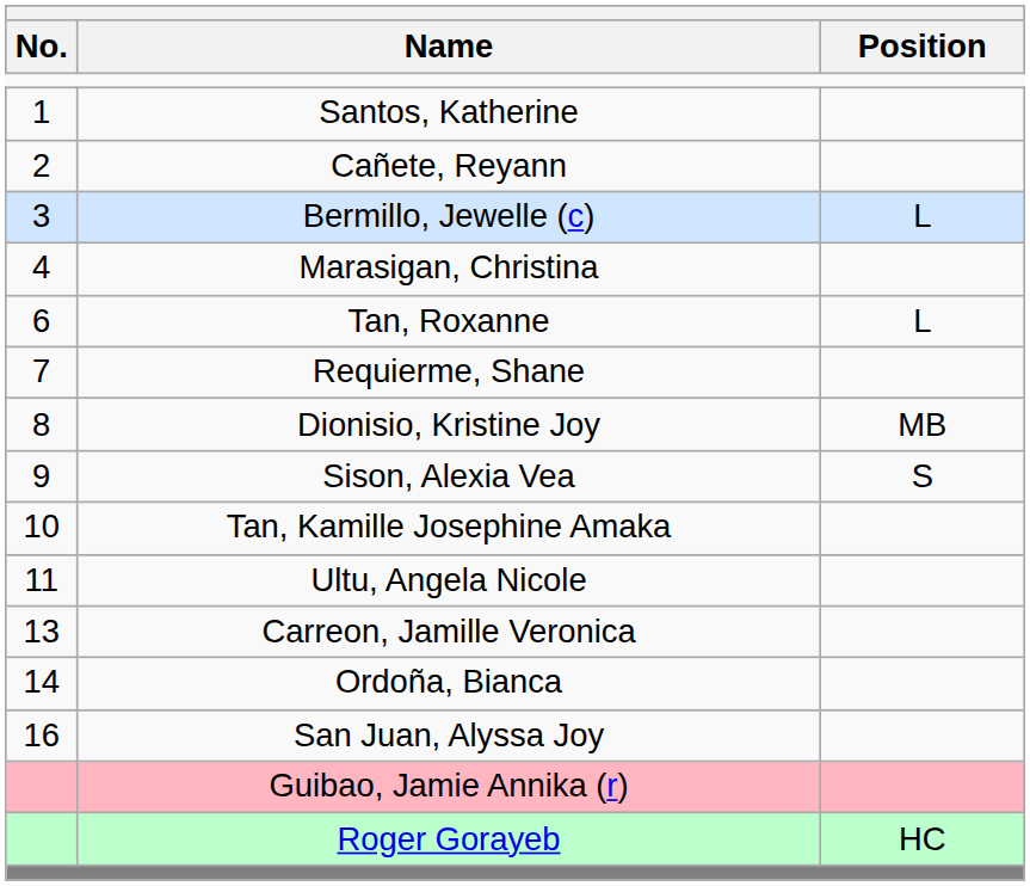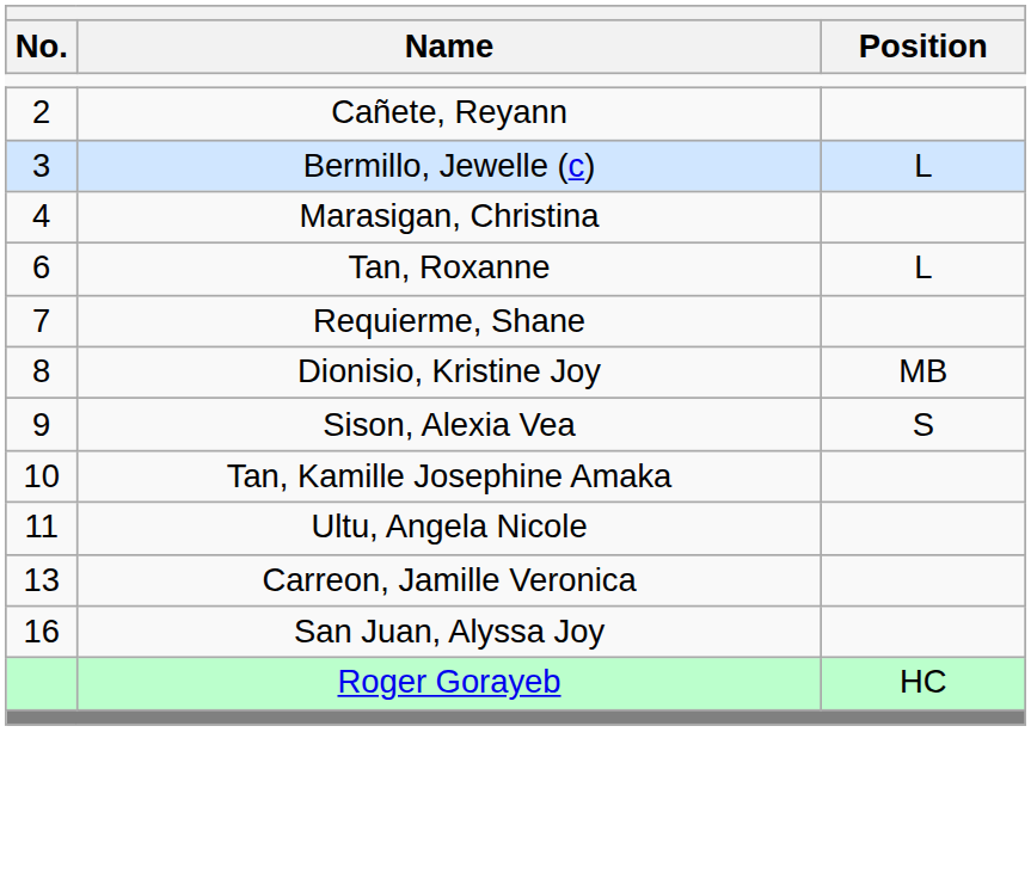 <table class='wikitable mw-collapsible mw-collapsed' style='text-align: center; width: 500px; border: none;'>
 <tr>
 <th style='text-align: left;' colspan=3></th>
 </tr>
 <tr>
 <th style='width: 7%;'>No.</th>
 <th>Name</th>
 <th style='width: 20%;'>Position</th>
 </tr>
 <tr>
 <td style='border: none;'></td>
-</tr>
-<tr>
-<td>1</td>
-<td>Santos, Katherine</td>
-<td></td>
 </tr>
 <tr>
 <td>2</td>
 <td>Cañete, Reyann</td>
 <td></td>
 </tr>
 <tr bgcolor=#D0E6FF>
 <td>3</td>
 <td>Bermillo, Jewelle (<a href='#'>c</a>)</td>
 <td>L</td>
 </tr>
 <tr>
 <td>4</td>
 <td>Marasigan, Christina</td>
 <td></td>
 </tr>
 <tr>
 <td>6</td>
 <td>Tan, Roxanne</td>
 <td>L</td>
 </tr>
 <tr>
 <td>7</td>
 <td>Requierme, Shane</td>
 <td></td>
 </tr>
 <tr>
 <td>8</td>
 <td>Dionisio, Kristine Joy</td>
 <td>MB</td>
 </tr>
 <tr>
 <td>9</td>
 <td>Sison, Alexia Vea</td>
 <td>S</td>
 </tr>
 <tr>
 <td>10</td>
 <td>Tan, Kamille Josephine Amaka</td>
 <td></td>
 </tr>
 <tr>
 <td>11</td>
 <td>Ultu, Angela Nicole</td>
 <td></td>
 </tr>
 <tr>
 <td>13</td>
 <td>Carreon, Jamille Veronica</td>
 <td></td>
 </tr>
 <tr>
-<td>14</td>
-<td>Ordoña, Bianca</td>
-<td></td>
-</tr>
-<tr>
 <td>16</td>
 <td>San Juan, Alyssa Joy</td>
-<td></td>
-</tr>
-<tr bgcolor=#FFB6C1>
-<td></td>
-<td>Guibao, Jamie Annika (<a href='#'>r</a>)</td>
 <td></td>
 </tr>
 <tr bgcolor=#BBFFCC>
 <td></td>
 <td><a href='#'>Roger Gorayeb</a></td>
 <td>HC</td>
 </tr>
 <tr>
 <th style='background: grey;' colspan=3></th>
 </tr>
 </table>
